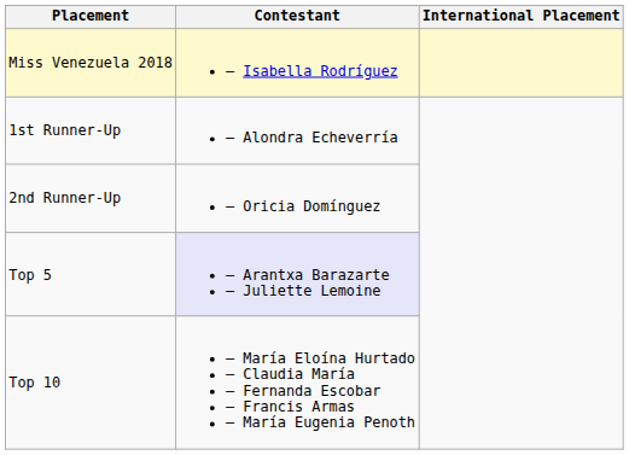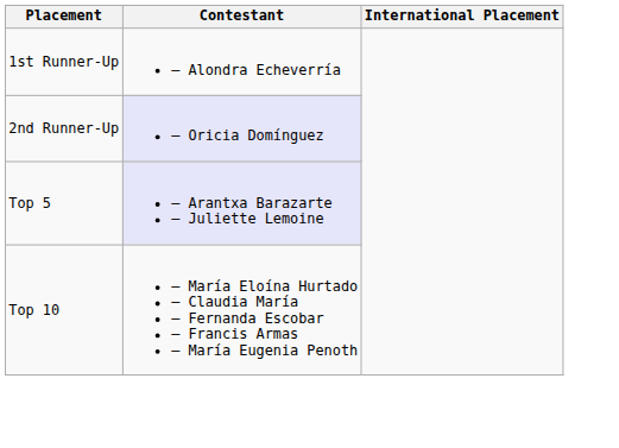 <table class="wikitable sortable" style="font-size: 95%;">
 <tr>
 <th>Placement</th>
 <th>Contestant</th>
 <th>International Placement</th>
-</tr>
-<tr style="background:#FFFACD;">
-<td>Miss Venezuela 2018</td>
-<td><br><ul><li> – <a href='#'>Isabella Rodríguez</a></li></ul></td>
-<td></td>
 </tr>
 <tr>
 <td>1st Runner-Up</td>
 <td><br><ul><li> – Alondra Echeverría</li></ul></td>
 </tr>
 <tr>
 <td>2nd Runner-Up</td>
-<td><br><ul><li> – Oricia Domínguez</li></ul></td>
+<td style="background: lavender;"><br><ul><li> – Oricia Domínguez</li></ul></td>
 </tr>
 <tr>
 <td>Top 5</td>
 <td style="background: lavender;"><br><ul><li> – Arantxa Barazarte</li><li> – Juliette Lemoine</li></ul></td>
 </tr>
 <tr>
 <td>Top 10</td>
 <td><br><ul><li> – María Eloína Hurtado</li><li> – Claudia María</li><li> – Fernanda Escobar</li><li> – Francis Armas</li><li> – María Eugenia Penoth</li></ul></td>
 </tr>
 </table>
